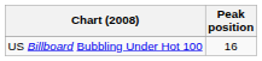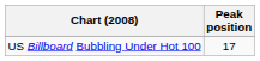 <table class="wikitable sortable">
 <tr>
 <th>Chart (2008)</th>
 <th>Peak<br>position</th>
 </tr>
 <tr>
 </tr>
 <tr>
 <td>US <em><a href='#'>Billboard</a></em> <a href='#'>Bubbling Under Hot 100</a></td>
-<td align="center">16</td>
+<td align="center">17</td>
 </tr>
 </table>
